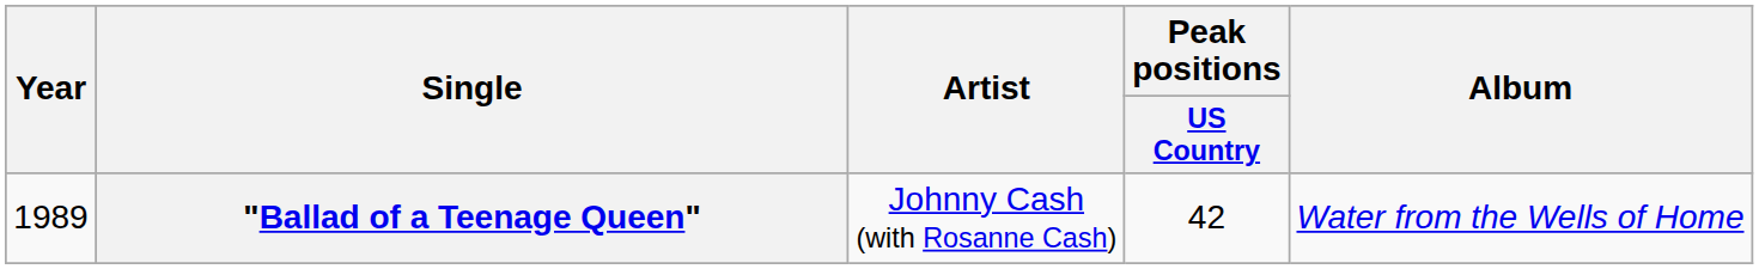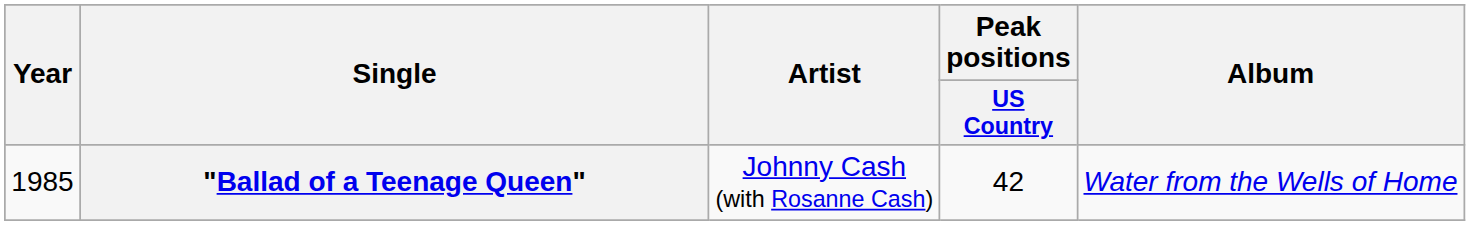 <table class="wikitable plainrowheaders" style="text-align:center;">
 <tr>
 <th rowspan="2">Year</th>
 <th rowspan="2" style="width:22em;">Single</th>
 <th rowspan="2">Artist</th>
 <th>Peak positions</th>
 <th rowspan="2">Album</th>
 </tr>
 <tr style="font-size:smaller;">
 <th width="65"><a href='#'>US Country</a></th>
 </tr>
 <tr>
-<td>1989</td>
+<td>1985</td>
 <th scope="row">"<a href='#'>Ballad of a Teenage Queen</a>"</th>
 <td><a href='#'>Johnny Cash</a><br><small>(with <a href='#'>Rosanne Cash</a>)</small></td>
 <td>42</td>
 <td align="left"><em><a href='#'>Water from the Wells of Home</a></em></td>
 </tr>
 </table>
